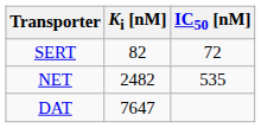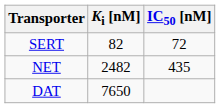 <table class="wikitable" style = "float: right; margin-left:15px; text-align:center">
 <tr>
 <th>Transporter</th>
 <th><em>K</em><sub>i</sub> [nM]</th>
 <th><a href='#'>IC<sub>50</sub></a> [nM]</th>
 </tr>
 <tr>
 <td><a href='#'>SERT</a></td>
 <td>82</td>
 <td>72</td>
 </tr>
 <tr>
 <td><a href='#'>NET</a></td>
 <td>2482</td>
-<td>535</td>
+<td>435</td>
 </tr>
 <tr>
 <td><a href='#'>DAT</a></td>
-<td>7647</td>
+<td>7650</td>
 <td></td>
 </tr>
 </table>
